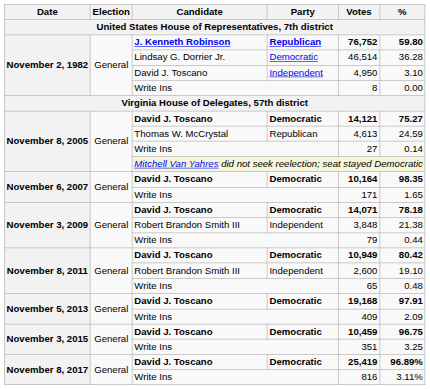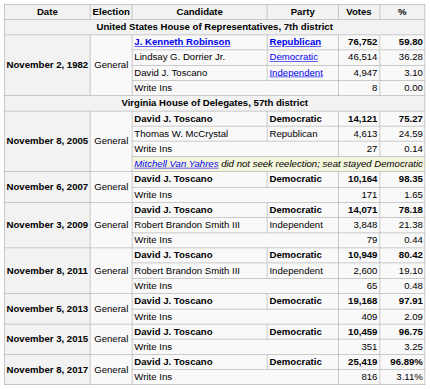 <table class="wikitable">
 <tr>
 <th>Date</th>
 <th>Election</th>
 <th>Candidate</th>
 <th>Party</th>
 <th>Votes</th>
 <th>%</th>
 </tr>
 <tr>
 <th colspan="6">United States House of Representatives, 7th district</th>
 </tr>
 <tr>
 <th rowspan="4">November 2, 1982</th>
 <td rowspan="4" align="center">General</td>
 <td><strong><a href='#'>J. Kenneth Robinson</a></strong></td>
 <td><strong><a href='#'>Republican</a></strong></td>
 <td align="right"><strong>76,752</strong></td>
 <td align="right"><strong>59.80</strong></td>
 </tr>
 <tr>
 <td>Lindsay G. Dorrier Jr.</td>
 <td><a href='#'>Democratic</a></td>
 <td align="right">46,514</td>
 <td align="right">36.28</td>
 </tr>
 <tr>
 <td>David J. Toscano</td>
 <td><a href='#'>Independent</a></td>
-<td align="right">4,950</td>
+<td align="right">4,947</td>
 <td align="right">3.10</td>
 </tr>
 <tr>
 <td colspan="2">Write Ins</td>
 <td align="right">8</td>
 <td align="right">0.00</td>
 </tr>
 <tr>
 <th colspan="6">Virginia House of Delegates, 57th district</th>
 </tr>
 <tr>
 <th rowspan="4">November 8, 2005</th>
 <td rowspan="4" align="center">General</td>
 <td><strong>David J. Toscano</strong></td>
 <td><strong>Democratic</strong></td>
 <td align="right"><strong>14,121</strong></td>
 <td align="right"><strong>75.27</strong></td>
 </tr>
 <tr>
 <td>Thomas W. McCrystal</td>
 <td>Republican</td>
 <td align="right">4,613</td>
 <td align="right">24.59</td>
 </tr>
 <tr>
 <td colspan="2">Write Ins</td>
 <td align="right">27</td>
 <td align="right">0.14</td>
 </tr>
 <tr>
 <td colspan="4" style="background:Beige"><em><a href='#'>Mitchell Van Yahres</a> did not seek reelection; seat stayed Democratic</em></td>
 </tr>
 <tr>
 <th rowspan="2">November 6, 2007</th>
 <td rowspan="2" align="center">General</td>
 <td><strong>David J. Toscano</strong></td>
 <td><strong>Democratic</strong></td>
 <td align="right"><strong>10,164</strong></td>
 <td align="right"><strong>98.35</strong></td>
 </tr>
 <tr>
 <td colspan="2">Write Ins</td>
 <td align="right">171</td>
 <td align="right">1.65</td>
 </tr>
 <tr>
 <th rowspan="3">November 3, 2009</th>
 <td rowspan="3" align="center">General</td>
 <td><strong>David J. Toscano</strong></td>
 <td><strong>Democratic</strong></td>
 <td align="right"><strong>14,071</strong></td>
 <td align="right"><strong>78.18</strong></td>
 </tr>
 <tr>
 <td>Robert Brandon Smith III</td>
 <td>Independent</td>
 <td align="right">3,848</td>
 <td align="right">21.38</td>
 </tr>
 <tr>
 <td colspan="2">Write Ins</td>
 <td align="right">79</td>
 <td align="right">0.44</td>
 </tr>
 <tr>
 <th rowspan="3">November 8, 2011</th>
 <td rowspan="3" align="center">General</td>
 <td><strong>David J. Toscano</strong></td>
 <td><strong>Democratic</strong></td>
 <td align="right"><strong>10,949</strong></td>
 <td align="right"><strong>80.42</strong></td>
 </tr>
 <tr>
 <td>Robert Brandon Smith III</td>
 <td>Independent</td>
 <td align="right">2,600</td>
 <td align="right">19.10</td>
 </tr>
 <tr>
 <td colspan="2">Write Ins</td>
 <td align="right">65</td>
 <td align="right">0.48</td>
 </tr>
 <tr>
 <th rowspan="2">November 5, 2013</th>
 <td rowspan="2" align="center">General</td>
 <td><strong>David J. Toscano</strong></td>
 <td><strong>Democratic</strong></td>
 <td align="right"><strong>19,168</strong></td>
 <td align="right"><strong>97.91</strong></td>
 </tr>
 <tr>
 <td colspan="2">Write Ins</td>
 <td align="right">409</td>
 <td align="right">2.09</td>
 </tr>
 <tr>
 <th rowspan="2">November 3, 2015</th>
 <td rowspan="2" align="center">General</td>
 <td><strong>David J. Toscano</strong></td>
 <td><strong>Democratic</strong></td>
 <td align="right"><strong>10,459</strong></td>
 <td align="right"><strong>96.75</strong></td>
 </tr>
 <tr>
 <td colspan="2">Write Ins</td>
 <td align="right">351</td>
 <td align="right">3.25</td>
 </tr>
 <tr>
 <th rowspan="2">November 8, 2017</th>
 <td rowspan="2" align="center">General</td>
 <td><strong>David J. Toscano</strong></td>
 <td><strong>Democratic</strong></td>
 <td align="right"><strong>25,419</strong></td>
 <td align="right"><strong>96.89%</strong></td>
 </tr>
 <tr>
 <td colspan="2">Write Ins</td>
 <td align="right">816</td>
 <td align="right">3.11%</td>
 </tr>
 </table>
